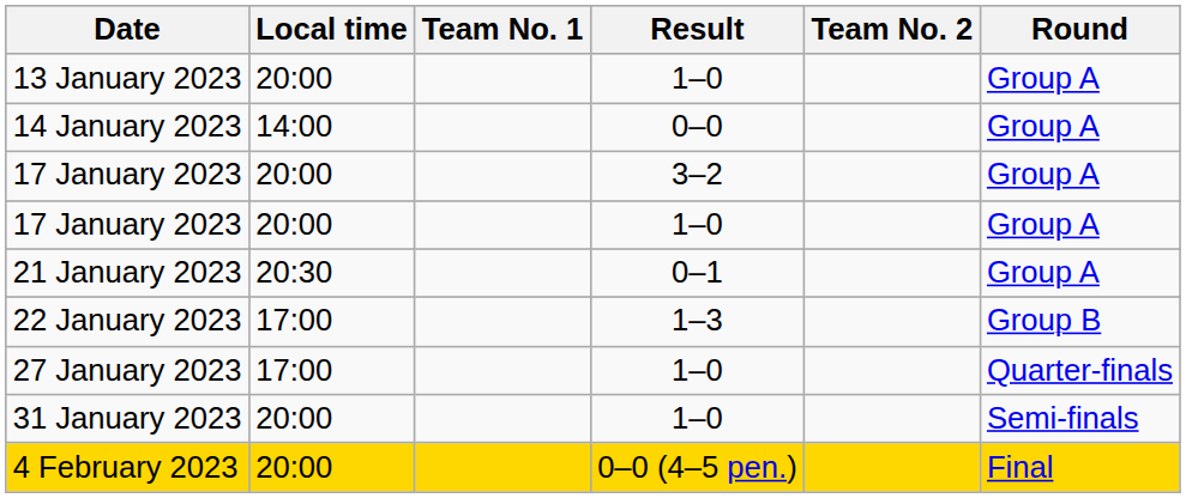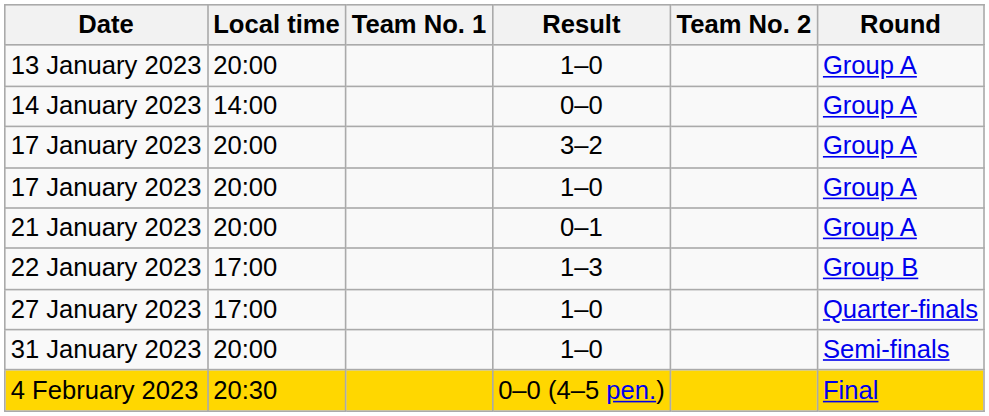 <table class="wikitable sortable" style="text-align:left;">
 <tr>
 <th>Date</th>
 <th>Local time</th>
 <th>Team No. 1</th>
 <th>Result</th>
 <th>Team No. 2</th>
 <th>Round</th>
 </tr>
 <tr>
 <td>13 January 2023</td>
 <td>20:00</td>
 <td></td>
 <td style="text-align:center;">1–0</td>
 <td></td>
 <td><a href='#'>Group A</a></td>
 </tr>
 <tr>
 <td>14 January 2023</td>
 <td>14:00</td>
 <td></td>
 <td style="text-align:center;">0–0</td>
 <td></td>
 <td><a href='#'>Group A</a></td>
 </tr>
 <tr>
 <td>17 January 2023</td>
 <td>20:00</td>
 <td></td>
 <td style="text-align:center;">3–2</td>
 <td></td>
 <td><a href='#'>Group A</a></td>
 </tr>
 <tr>
 <td>17 January 2023</td>
 <td>20:00</td>
 <td></td>
 <td style="text-align:center;">1–0</td>
 <td></td>
 <td><a href='#'>Group A</a></td>
 </tr>
 <tr>
 <td>21 January 2023</td>
-<td>20:30</td>
+<td>20:00</td>
 <td></td>
 <td style="text-align:center;">0–1</td>
 <td></td>
 <td><a href='#'>Group A</a></td>
 </tr>
 <tr>
 <td>22 January 2023</td>
 <td>17:00</td>
 <td></td>
 <td style="text-align:center;">1–3</td>
 <td></td>
 <td><a href='#'>Group B</a></td>
 </tr>
 <tr>
 <td>27 January 2023</td>
 <td>17:00</td>
 <td></td>
 <td style="text-align:center;">1–0</td>
 <td></td>
 <td><a href='#'>Quarter-finals</a></td>
 </tr>
 <tr>
 <td>31 January 2023</td>
 <td>20:00</td>
 <td></td>
 <td style="text-align:center;">1–0</td>
 <td></td>
 <td><a href='#'>Semi-finals</a></td>
 </tr>
 <tr style="background:gold;">
 <td>4 February 2023</td>
-<td>20:00</td>
+<td>20:30</td>
 <td></td>
 <td style="text-align:center;">0–0   (4–5 <a href='#'>pen.</a>)</td>
 <td></td>
 <td><a href='#'>Final</a></td>
 </tr>
 </table>
